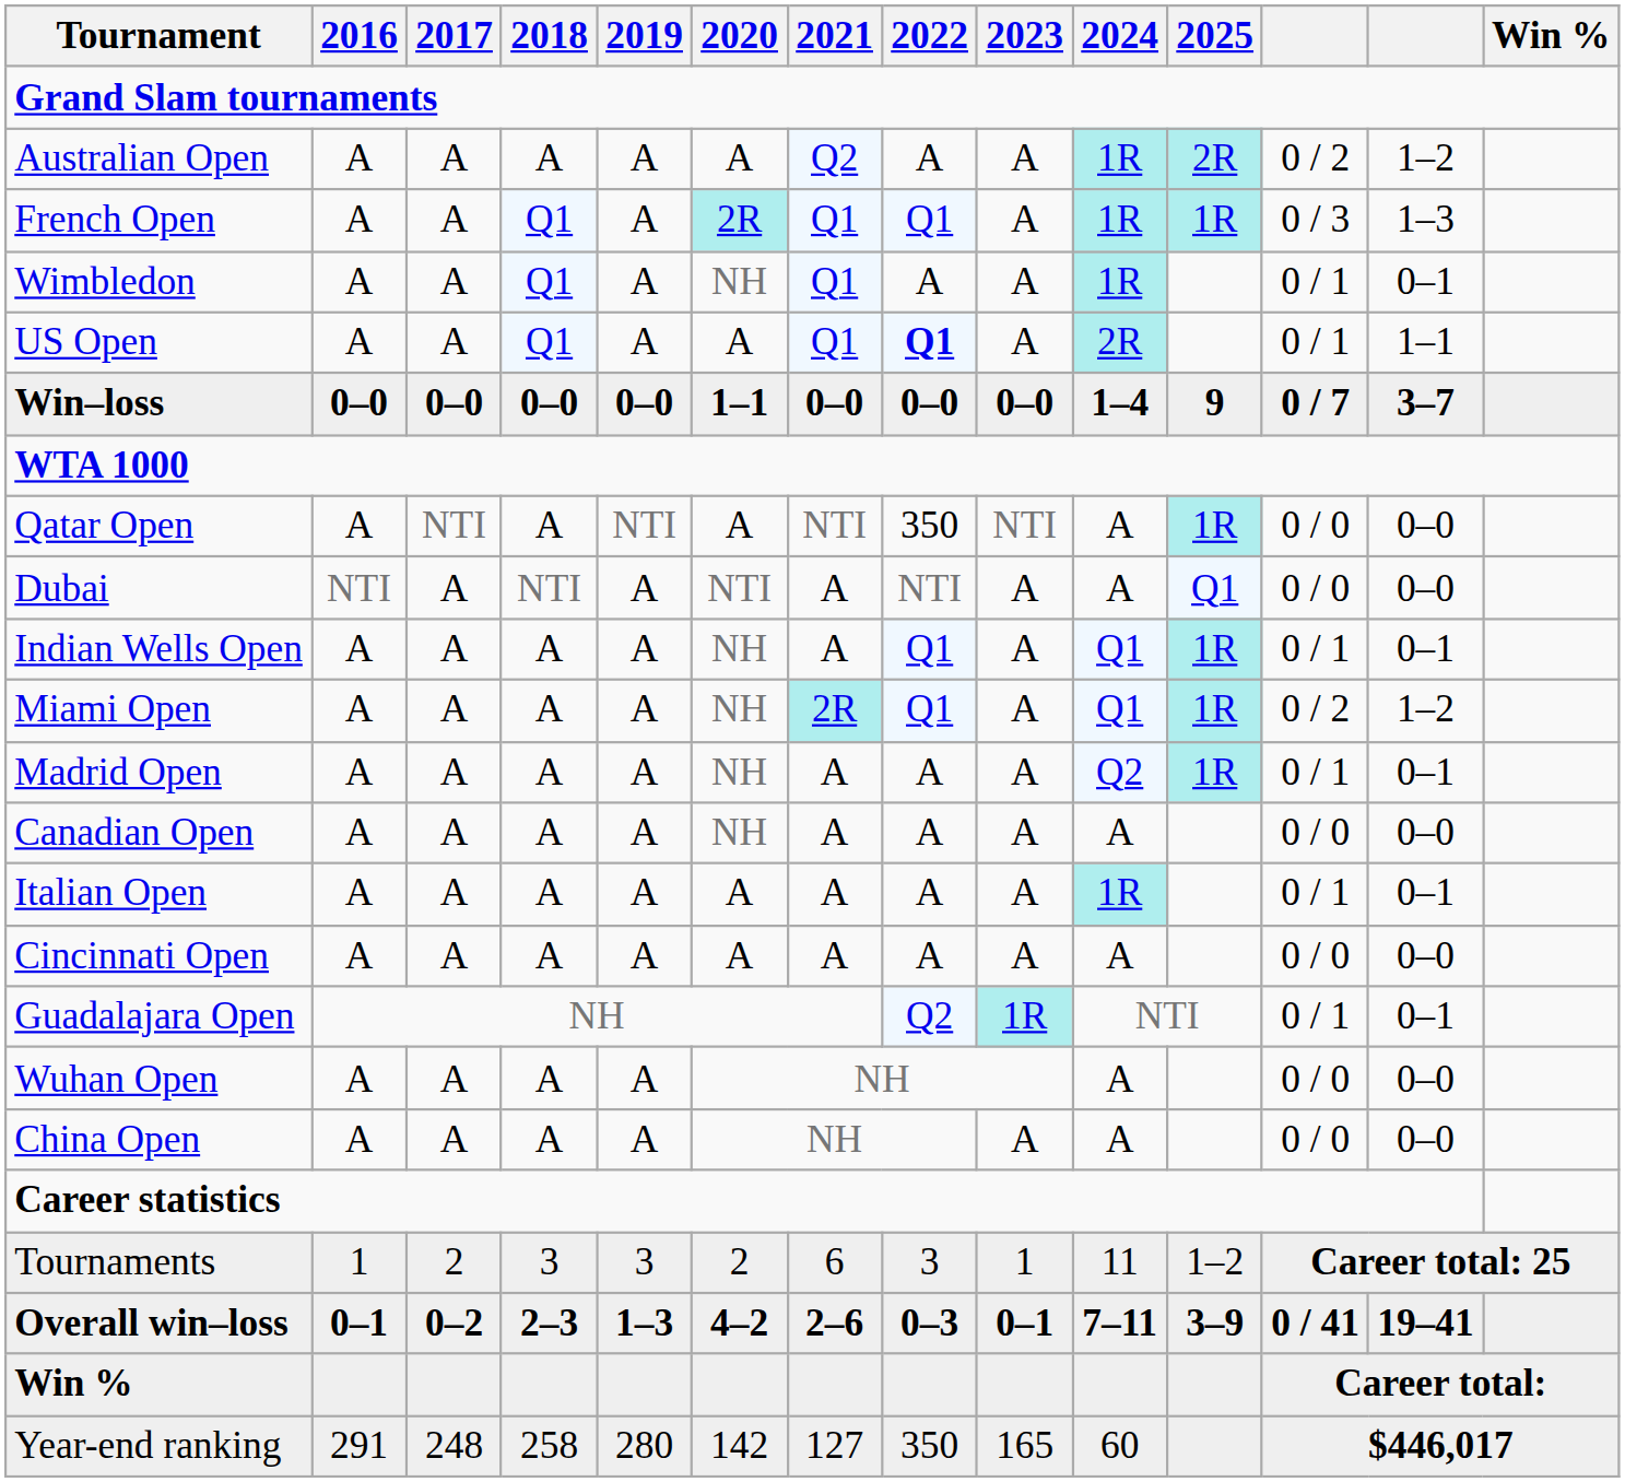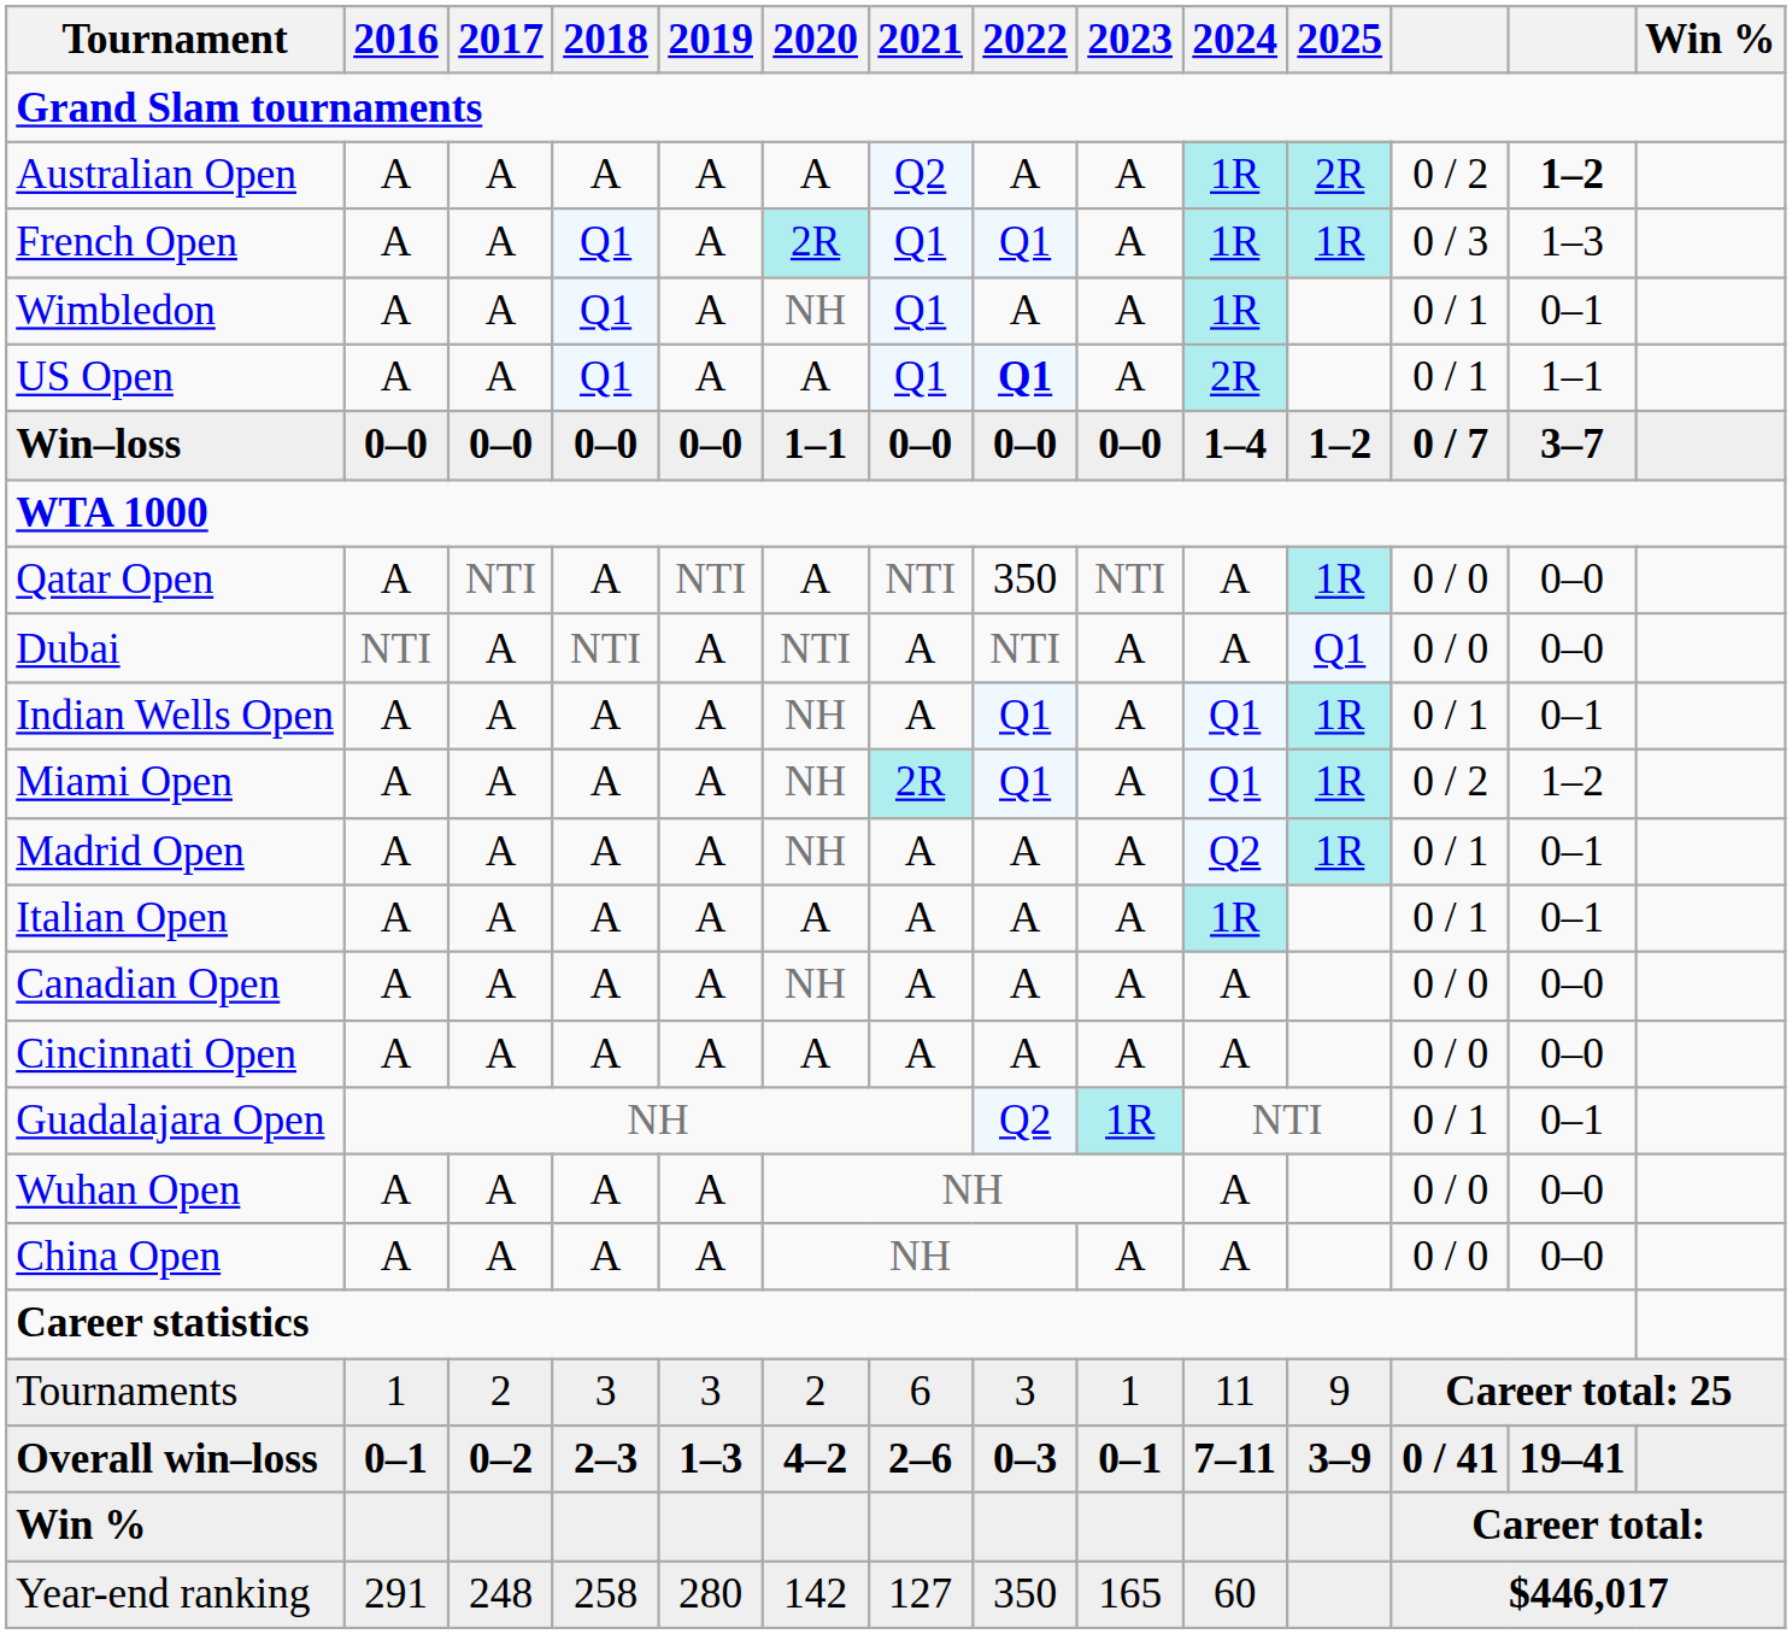 <table class="wikitable nowrap" style=text-align:center>
 <tr>
 <th>Tournament</th>
 <th><a href='#'>2016</a></th>
 <th><a href='#'>2017</a></th>
 <th><a href='#'>2018</a></th>
 <th><a href='#'>2019</a></th>
 <th><a href='#'>2020</a></th>
 <th><a href='#'>2021</a></th>
 <th><a href='#'>2022</a></th>
 <th><a href='#'>2023</a></th>
 <th><a href='#'>2024</a></th>
 <th><a href='#'>2025</a></th>
 <th></th>
 <th></th>
 <th>Win %</th>
 </tr>
 <tr>
 <td colspan="14" align="left"><strong><a href='#'>Grand Slam tournaments</a></strong></td>
 </tr>
 <tr>
 <td align=left><a href='#'>Australian Open</a></td>
 <td>A</td>
 <td>A</td>
 <td>A</td>
 <td>A</td>
 <td>A</td>
 <td bgcolor=f0f8ff><a href='#'>Q2</a></td>
 <td>A</td>
 <td>A</td>
 <td bgcolor=afeeee><a href='#'>1R</a></td>
 <td bgcolor=afeeee><a href='#'>2R</a></td>
 <td>0 / 2</td>
-<td>1–2</td>
+<td><strong>1–2</strong></td>
 <td></td>
 </tr>
 <tr>
 <td align=left><a href='#'>French Open</a></td>
 <td>A</td>
 <td>A</td>
 <td bgcolor=f0f8ff><a href='#'>Q1</a></td>
 <td>A</td>
 <td bgcolor=afeeee><a href='#'>2R</a></td>
 <td bgcolor=f0f8ff><a href='#'>Q1</a></td>
 <td bgcolor="#f0f8ff"><a href='#'>Q1</a></td>
 <td>A</td>
 <td bgcolor=afeeee><a href='#'>1R</a></td>
 <td bgcolor=afeeee><a href='#'>1R</a></td>
 <td>0 / 3</td>
 <td>1–3</td>
 <td></td>
 </tr>
 <tr>
 <td align=left><a href='#'>Wimbledon</a></td>
 <td>A</td>
 <td>A</td>
 <td bgcolor=f0f8ff><a href='#'>Q1</a></td>
 <td>A</td>
 <td style=color:#767676>NH</td>
 <td bgcolor=f0f8ff><a href='#'>Q1</a></td>
 <td>A</td>
 <td>A</td>
 <td bgcolor=afeeee><a href='#'>1R</a></td>
 <td></td>
 <td>0 / 1</td>
 <td>0–1</td>
 <td></td>
 </tr>
 <tr>
 <td align=left><a href='#'>US Open</a></td>
 <td>A</td>
 <td>A</td>
 <td bgcolor=f0f8ff><a href='#'>Q1</a></td>
 <td>A</td>
 <td>A</td>
 <td bgcolor=f0f8ff><a href='#'>Q1</a></td>
 <td bgcolor=f0f8ff><strong><a href='#'>Q1</a></strong></td>
 <td>A</td>
 <td bgcolor=afeeee><a href='#'>2R</a></td>
 <td></td>
 <td>0 / 1</td>
 <td>1–1</td>
 <td></td>
 </tr>
 <tr style=background:#efefef;font-weight:bold>
 <td align=left>Win–loss</td>
 <td>0–0</td>
 <td>0–0</td>
 <td>0–0</td>
 <td>0–0</td>
 <td>1–1</td>
 <td>0–0</td>
 <td>0–0</td>
 <td>0–0</td>
 <td>1–4</td>
-<td>9</td>
+<td>1–2</td>
 <td>0 / 7</td>
 <td>3–7</td>
 <td></td>
 </tr>
 <tr>
 <td colspan="14" align="left"><strong><a href='#'>WTA 1000</a></strong></td>
 </tr>
 <tr>
 <td align=left><a href='#'>Qatar Open</a></td>
 <td>A</td>
 <td style="color:#767676">NTI</td>
 <td>A</td>
 <td style="color:#767676">NTI</td>
 <td>A</td>
 <td style="color:#767676">NTI</td>
 <td>350</td>
 <td style="color:#767676">NTI</td>
 <td>A</td>
 <td bgcolor="afeeee"><a href='#'>1R</a></td>
 <td>0 / 0</td>
 <td>0–0</td>
 <td></td>
 </tr>
 <tr>
 <td align=left><a href='#'>Dubai</a></td>
 <td style="color:#767676">NTI</td>
 <td>A</td>
 <td style="color:#767676">NTI</td>
 <td>A</td>
 <td style="color:#767676">NTI</td>
 <td>A</td>
 <td style="color:#767676">NTI</td>
 <td>A</td>
 <td>A</td>
 <td bgcolor="f0f8ff"><a href='#'>Q1</a></td>
 <td>0 / 0</td>
 <td>0–0</td>
 <td></td>
 </tr>
 <tr>
 <td align="left"><a href='#'>Indian Wells Open</a></td>
 <td>A</td>
 <td>A</td>
 <td>A</td>
 <td>A</td>
 <td style="color:#767676">NH</td>
 <td>A</td>
 <td bgcolor="f0f8ff"><a href='#'>Q1</a></td>
 <td>A</td>
 <td bgcolor="f0f8ff"><a href='#'>Q1</a></td>
 <td bgcolor="afeeee"><a href='#'>1R</a></td>
 <td>0 / 1</td>
 <td>0–1</td>
 <td></td>
 </tr>
 <tr>
 <td align="left"><a href='#'>Miami Open</a></td>
 <td>A</td>
 <td>A</td>
 <td>A</td>
 <td>A</td>
 <td style="color:#767676">NH</td>
 <td bgcolor="afeeee"><a href='#'>2R</a></td>
 <td bgcolor=f0f8ff><a href='#'>Q1</a></td>
 <td>A</td>
 <td bgcolor=f0f8ff><a href='#'>Q1</a></td>
 <td bgcolor="afeeee"><a href='#'>1R</a></td>
 <td>0 / 2</td>
 <td>1–2</td>
 <td></td>
 </tr>
 <tr>
 <td align=left><a href='#'>Madrid Open</a></td>
 <td>A</td>
 <td>A</td>
 <td>A</td>
 <td>A</td>
 <td style="color:#767676">NH</td>
 <td>A</td>
 <td>A</td>
 <td>A</td>
 <td bgcolor=f0f8ff><a href='#'>Q2</a></td>
 <td bgcolor="afeeee"><a href='#'>1R</a></td>
 <td>0 / 1</td>
 <td>0–1</td>
 <td></td>
 </tr>
 <tr>
+<td align=left><a href='#'>Italian Open</a></td>
+<td>A</td>
+<td>A</td>
+<td>A</td>
+<td>A</td>
+<td>A</td>
+<td>A</td>
+<td>A</td>
+<td>A</td>
+<td bgcolor="afeeee"><a href='#'>1R</a></td>
+<td></td>
+<td>0 / 1</td>
+<td>0–1</td>
+<td></td>
+</tr>
+<tr>
 <td align=left><a href='#'>Canadian Open</a></td>
 <td>A</td>
 <td>A</td>
 <td>A</td>
 <td>A</td>
 <td style="color:#767676">NH</td>
 <td>A</td>
 <td>A</td>
 <td>A</td>
 <td>A</td>
 <td></td>
 <td>0 / 0</td>
 <td>0–0</td>
-<td></td>
-</tr>
-<tr>
-<td align=left><a href='#'>Italian Open</a></td>
-<td>A</td>
-<td>A</td>
-<td>A</td>
-<td>A</td>
-<td>A</td>
-<td>A</td>
-<td>A</td>
-<td>A</td>
-<td bgcolor="afeeee"><a href='#'>1R</a></td>
-<td></td>
-<td>0 / 1</td>
-<td>0–1</td>
 <td></td>
 </tr>
 <tr>
 <td align=left><a href='#'>Cincinnati Open</a></td>
 <td>A</td>
 <td>A</td>
 <td>A</td>
 <td>A</td>
 <td>A</td>
 <td>A</td>
 <td>A</td>
 <td>A</td>
 <td>A</td>
 <td></td>
 <td>0 / 0</td>
 <td>0–0</td>
 <td></td>
 </tr>
 <tr>
 <td align=left><a href='#'>Guadalajara Open</a></td>
 <td colspan="6" style="color:#767676">NH</td>
 <td bgcolor=f0f8ff><a href='#'>Q2</a></td>
 <td bgcolor= afeeee><a href='#'>1R</a></td>
 <td colspan=2 style="color:#767676">NTI</td>
 <td>0 / 1</td>
 <td>0–1</td>
 <td></td>
 </tr>
 <tr>
 <td align=left><a href='#'>Wuhan Open</a></td>
 <td>A</td>
 <td>A</td>
 <td>A</td>
 <td>A</td>
 <td colspan="4" style="color:#767676">NH</td>
 <td>A</td>
 <td></td>
 <td>0 / 0</td>
 <td>0–0</td>
 <td></td>
 </tr>
 <tr>
 <td align=left><a href='#'>China Open</a></td>
 <td>A</td>
 <td>A</td>
 <td>A</td>
 <td>A</td>
 <td colspan="3" style="color:#767676">NH</td>
 <td>A</td>
 <td>A</td>
 <td></td>
 <td>0 / 0</td>
 <td>0–0</td>
 <td></td>
 </tr>
 <tr>
 <td colspan="13" align="left"><strong>Career statistics</strong></td>
 </tr>
 <tr style=background:#efefef>
 <td align=left>Tournaments</td>
 <td>1</td>
 <td>2</td>
 <td>3</td>
 <td>3</td>
 <td>2</td>
 <td>6</td>
 <td>3</td>
 <td>1</td>
 <td>11</td>
-<td>1–2</td>
+<td>9</td>
 <td colspan="3"><strong>Career total: 25</strong></td>
 </tr>
 <tr style=background:#efefef;font-weight:bold>
 <td align=left>Overall win–loss</td>
 <td>0–1</td>
 <td>0–2</td>
 <td>2–3</td>
 <td>1–3</td>
 <td>4–2</td>
 <td>2–6</td>
 <td>0–3</td>
 <td>0–1</td>
 <td>7–11</td>
 <td>3–9</td>
 <td>0 / 41</td>
 <td>19–41</td>
 <td></td>
 </tr>
 <tr style=background:#efefef;font-weight:bold>
 <td align=left>Win %</td>
 <td></td>
 <td></td>
 <td></td>
 <td></td>
 <td></td>
 <td></td>
 <td></td>
 <td></td>
 <td></td>
 <td></td>
 <td colspan="3">Career total: </td>
 </tr>
 <tr style=background:#efefef>
 <td align=left>Year-end ranking</td>
 <td>291</td>
 <td>248</td>
 <td>258</td>
 <td>280</td>
 <td>142</td>
 <td>127</td>
 <td>350</td>
 <td>165</td>
 <td>60</td>
 <td></td>
 <td colspan="3"><strong>$446,017</strong></td>
 </tr>
 </table>
